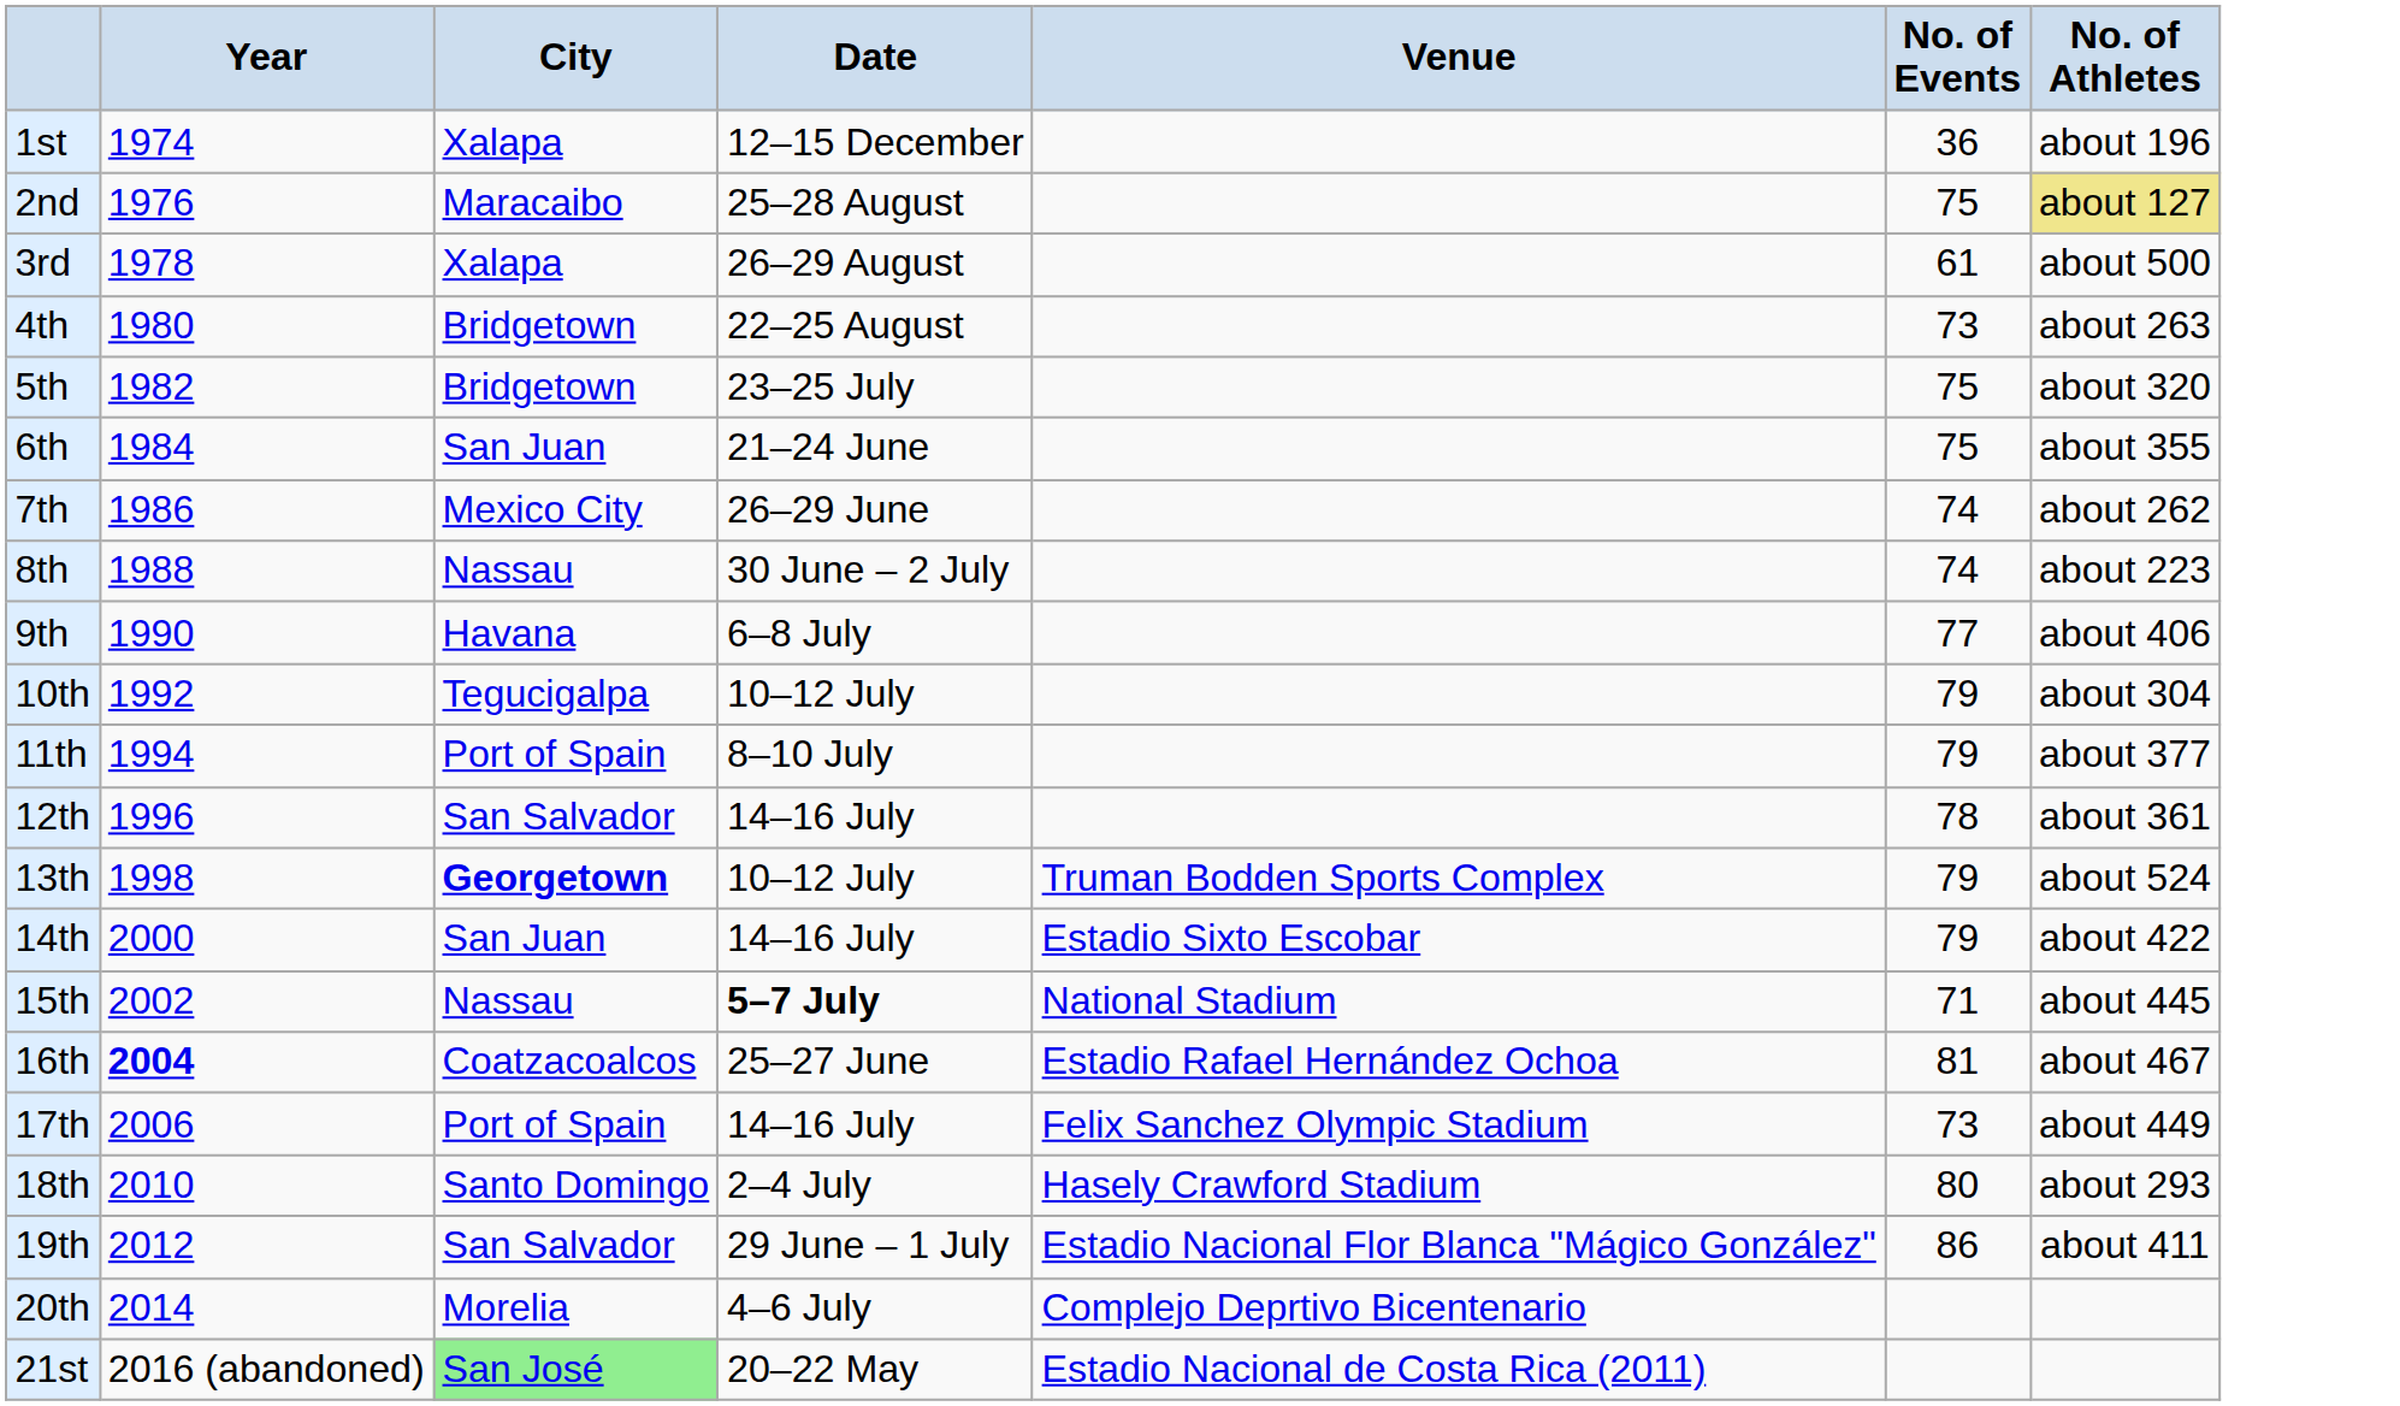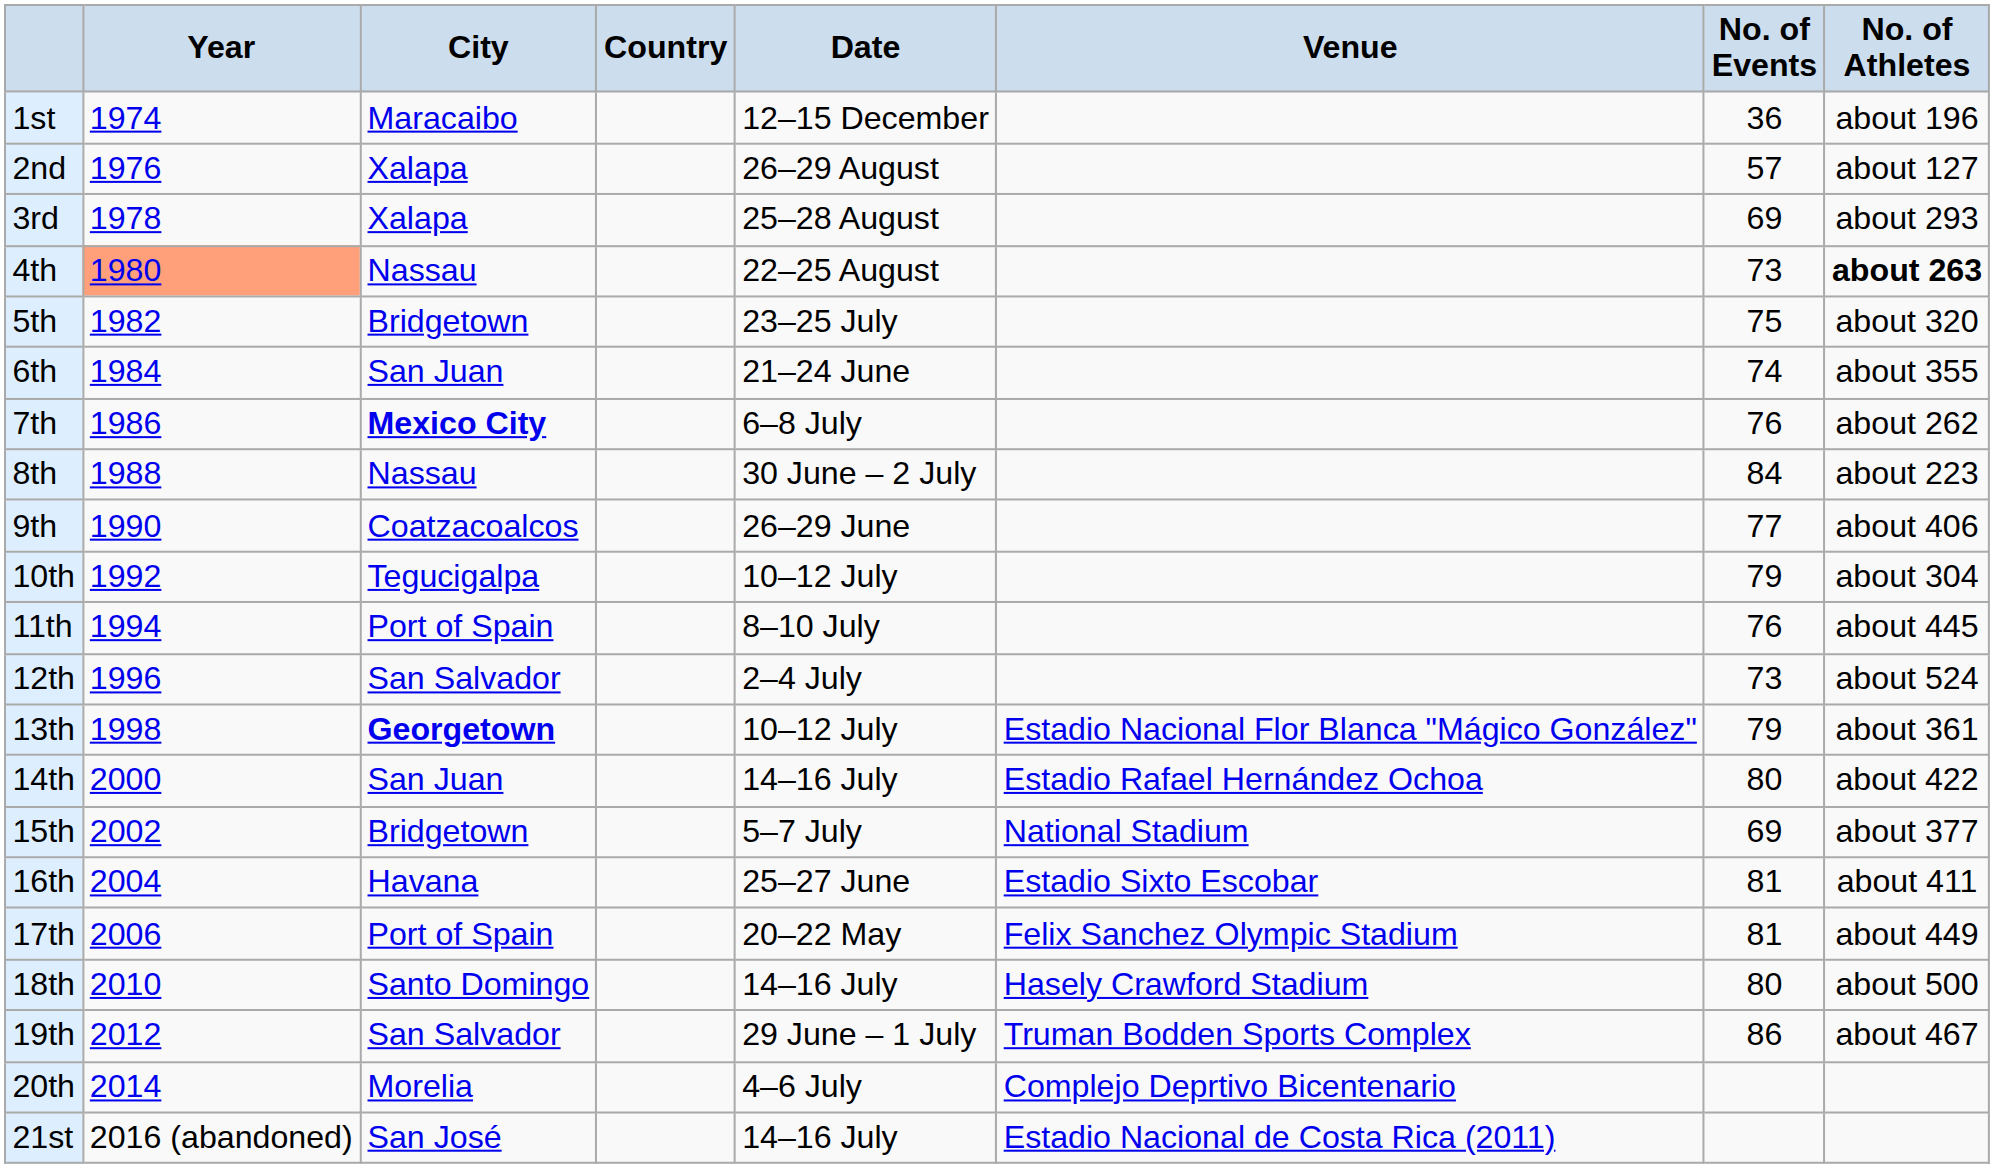 <table class="wikitable">
 <tr>
 <th style="background-color: #CCDDEE;"></th>
 <th style="background-color: #CCDDEE;">Year</th>
 <th style="background-color: #CCDDEE;">City</th>
+<th style="background-color: #CCDDEE;">Country</th>
 <th style="background-color: #CCDDEE;">Date</th>
 <th style="background-color: #CCDDEE;">Venue</th>
 <th style="background-color: #CCDDEE;">No. of <br>Events</th>
 <th style="background-color: #CCDDEE;">No. of<br>Athletes</th>
 </tr>
 <tr>
 <td bgcolor=DDEEFF>1st</td>
 <td><a href='#'>1974</a></td>
-<td><a href='#'>Xalapa</a></td>
+<td><a href='#'>Maracaibo</a></td>
+<td></td>
 <td>12–15 December</td>
 <td></td>
 <td style="text-align:center">36</td>
 <td style="text-align:center">about 196</td>
 </tr>
 <tr>
 <td bgcolor=DDEEFF>2nd</td>
 <td><a href='#'>1976</a></td>
-<td><a href='#'>Maracaibo</a></td>
-<td>25–28 August</td>
+<td><a href='#'>Xalapa</a></td>
 <td></td>
-<td style="text-align:center">75</td>
-<td style="background: khaki; text-align:center">about 127</td>
+<td>26–29 August</td>
+<td></td>
+<td style="text-align:center">57</td>
+<td style="text-align:center">about 127</td>
 </tr>
 <tr>
 <td bgcolor=DDEEFF>3rd</td>
 <td><a href='#'>1978</a></td>
 <td><a href='#'>Xalapa</a></td>
-<td>26–29 August</td>
 <td></td>
-<td style="text-align:center">61</td>
-<td style="text-align:center">about 500</td>
+<td>25–28 August</td>
+<td></td>
+<td style="text-align:center">69</td>
+<td style="text-align:center">about 293</td>
 </tr>
 <tr>
 <td bgcolor=DDEEFF>4th</td>
-<td><a href='#'>1980</a></td>
-<td><a href='#'>Bridgetown</a></td>
+<td style="background: lightsalmon;"><a href='#'>1980</a></td>
+<td><a href='#'>Nassau</a></td>
+<td></td>
 <td>22–25 August</td>
 <td></td>
 <td style="text-align:center">73</td>
-<td style="text-align:center">about 263</td>
+<td style="text-align:center"><strong>about 263</strong></td>
 </tr>
 <tr>
 <td bgcolor=DDEEFF>5th</td>
 <td><a href='#'>1982</a></td>
 <td><a href='#'>Bridgetown</a></td>
+<td></td>
 <td>23–25 July</td>
 <td></td>
 <td style="text-align:center">75</td>
 <td style="text-align:center">about 320</td>
 </tr>
 <tr>
 <td bgcolor=DDEEFF>6th</td>
 <td><a href='#'>1984</a></td>
 <td><a href='#'>San Juan</a></td>
+<td></td>
 <td>21–24 June</td>
 <td></td>
-<td style="text-align:center">75</td>
+<td style="text-align:center">74</td>
 <td style="text-align:center">about 355</td>
 </tr>
 <tr>
 <td bgcolor=DDEEFF>7th</td>
 <td><a href='#'>1986</a></td>
-<td><a href='#'>Mexico City</a></td>
-<td>26–29 June</td>
+<td><strong><a href='#'>Mexico City</a></strong></td>
 <td></td>
-<td style="text-align:center">74</td>
+<td>6–8 July</td>
+<td></td>
+<td style="text-align:center">76</td>
 <td style="text-align:center">about 262</td>
 </tr>
 <tr>
 <td bgcolor=DDEEFF>8th</td>
 <td><a href='#'>1988</a></td>
 <td><a href='#'>Nassau</a></td>
+<td></td>
 <td>30 June – 2 July</td>
 <td></td>
-<td style="text-align:center">74</td>
+<td style="text-align:center">84</td>
 <td style="text-align:center">about 223</td>
 </tr>
 <tr>
 <td bgcolor=DDEEFF>9th</td>
 <td><a href='#'>1990</a></td>
-<td><a href='#'>Havana</a></td>
-<td>6–8 July</td>
+<td><a href='#'>Coatzacoalcos</a></td>
+<td></td>
+<td>26–29 June</td>
 <td></td>
 <td style="text-align:center">77</td>
 <td style="text-align:center">about 406</td>
 </tr>
 <tr>
 <td bgcolor=DDEEFF>10th</td>
 <td><a href='#'>1992</a></td>
 <td><a href='#'>Tegucigalpa</a></td>
+<td></td>
 <td>10–12 July</td>
 <td></td>
 <td style="text-align:center">79</td>
 <td style="text-align:center">about 304</td>
 </tr>
 <tr>
 <td bgcolor=DDEEFF>11th</td>
 <td><a href='#'>1994</a></td>
 <td><a href='#'>Port of Spain</a></td>
+<td></td>
 <td>8–10 July</td>
 <td></td>
-<td style="text-align:center">79</td>
-<td style="text-align:center">about 377</td>
+<td style="text-align:center">76</td>
+<td style="text-align:center">about 445</td>
 </tr>
 <tr>
 <td bgcolor=DDEEFF>12th</td>
 <td><a href='#'>1996</a></td>
 <td><a href='#'>San Salvador</a></td>
-<td>14–16 July</td>
 <td></td>
-<td style="text-align:center">78</td>
-<td style="text-align:center">about 361</td>
+<td>2–4 July</td>
+<td></td>
+<td style="text-align:center">73</td>
+<td style="text-align:center">about 524</td>
 </tr>
 <tr>
 <td bgcolor=DDEEFF>13th</td>
 <td><a href='#'>1998</a></td>
 <td><strong><a href='#'>Georgetown</a></strong></td>
+<td></td>
 <td>10–12 July</td>
-<td><a href='#'>Truman Bodden Sports Complex</a></td>
+<td><a href='#'>Estadio Nacional Flor Blanca "Mágico González"</a></td>
 <td style="text-align:center">79</td>
-<td style="text-align:center">about 524</td>
+<td style="text-align:center">about 361</td>
 </tr>
 <tr>
 <td bgcolor=DDEEFF>14th</td>
 <td><a href='#'>2000</a></td>
 <td><a href='#'>San Juan</a></td>
+<td></td>
 <td>14–16 July</td>
-<td><a href='#'>Estadio Sixto Escobar</a></td>
-<td style="text-align:center">79</td>
+<td><a href='#'>Estadio Rafael Hernández Ochoa</a></td>
+<td style="text-align:center">80</td>
 <td style="text-align:center">about 422</td>
 </tr>
 <tr>
 <td bgcolor=DDEEFF>15th</td>
 <td><a href='#'>2002</a></td>
-<td><a href='#'>Nassau</a></td>
-<td><strong>5–7 July</strong></td>
+<td><a href='#'>Bridgetown</a></td>
+<td></td>
+<td>5–7 July</td>
 <td><a href='#'>National Stadium</a></td>
-<td style="text-align:center">71</td>
-<td style="text-align:center">about 445</td>
+<td style="text-align:center">69</td>
+<td style="text-align:center">about 377</td>
 </tr>
 <tr>
 <td bgcolor=DDEEFF>16th</td>
-<td><strong><a href='#'>2004</a></strong></td>
-<td><a href='#'>Coatzacoalcos</a></td>
+<td><a href='#'>2004</a></td>
+<td><a href='#'>Havana</a></td>
+<td></td>
 <td>25–27 June</td>
-<td><a href='#'>Estadio Rafael Hernández Ochoa</a></td>
+<td><a href='#'>Estadio Sixto Escobar</a></td>
 <td style="text-align:center">81</td>
-<td style="text-align:center">about 467</td>
+<td style="text-align:center">about 411</td>
 </tr>
 <tr>
 <td bgcolor=DDEEFF>17th</td>
 <td><a href='#'>2006</a></td>
 <td><a href='#'>Port of Spain</a></td>
-<td>14–16 July</td>
+<td></td>
+<td>20–22 May</td>
 <td><a href='#'>Felix Sanchez Olympic Stadium</a></td>
-<td style="text-align:center">73</td>
+<td style="text-align:center">81</td>
 <td style="text-align:center">about 449</td>
 </tr>
 <tr>
 <td bgcolor=DDEEFF>18th</td>
 <td><a href='#'>2010</a></td>
 <td><a href='#'>Santo Domingo</a></td>
-<td>2–4 July</td>
+<td></td>
+<td>14–16 July</td>
 <td><a href='#'>Hasely Crawford Stadium</a></td>
 <td style="text-align:center">80</td>
-<td style="text-align:center">about 293</td>
+<td style="text-align:center">about 500</td>
 </tr>
 <tr>
 <td bgcolor=DDEEFF>19th</td>
 <td><a href='#'>2012</a></td>
 <td><a href='#'>San Salvador</a></td>
+<td></td>
 <td>29 June – 1 July</td>
-<td><a href='#'>Estadio Nacional Flor Blanca "Mágico González"</a></td>
+<td><a href='#'>Truman Bodden Sports Complex</a></td>
 <td style="text-align:center">86</td>
-<td style="text-align:center">about 411</td>
+<td style="text-align:center">about 467</td>
 </tr>
 <tr>
 <td bgcolor=DDEEFF>20th</td>
 <td><a href='#'>2014</a></td>
 <td><a href='#'>Morelia</a></td>
+<td></td>
 <td>4–6 July</td>
 <td><a href='#'>Complejo Deprtivo Bicentenario</a></td>
 <td style="text-align:center"></td>
 <td style="text-align:center"></td>
 </tr>
 <tr>
 <td bgcolor=DDEEFF>21st</td>
 <td>2016 (abandoned)</td>
-<td style="background: lightgreen;"><a href='#'>San José</a></td>
-<td>20–22 May</td>
+<td><a href='#'>San José</a></td>
+<td></td>
+<td>14–16 July</td>
 <td><a href='#'>Estadio Nacional de Costa Rica (2011)</a></td>
 <td style="text-align:center"></td>
 <td style="text-align:center"></td>
 </tr>
 </table>
